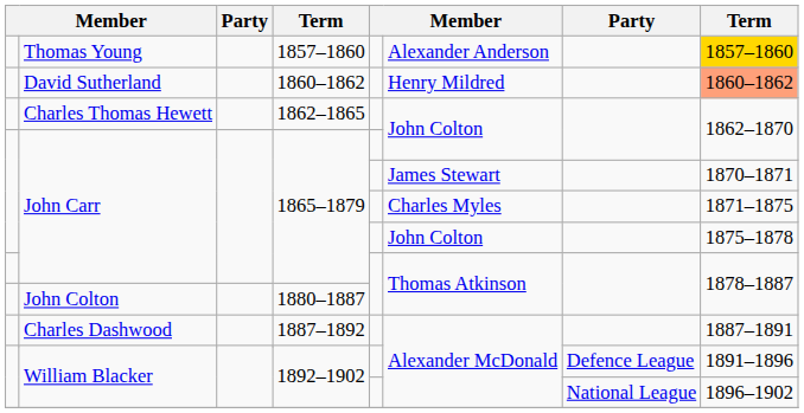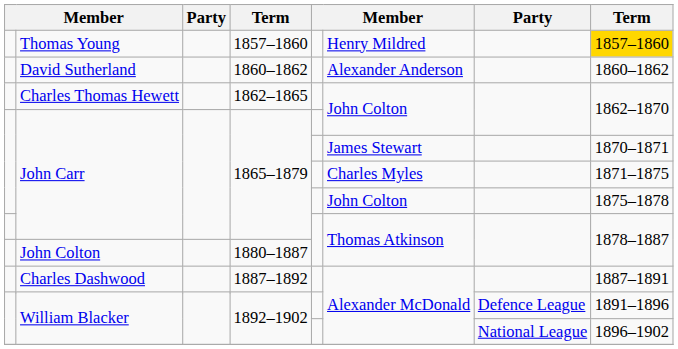 <table class="wikitable">
 <tr>
 <th colspan=2>Member</th>
 <th>Party</th>
 <th>Term</th>
 <th colspan=2>Member</th>
 <th>Party</th>
 <th>Term</th>
 </tr>
 <tr>
 <td> </td>
 <td><a href='#'>Thomas Young</a></td>
 <td></td>
 <td>1857–1860</td>
 <td> </td>
-<td><a href='#'>Alexander Anderson</a></td>
+<td><a href='#'>Henry Mildred</a></td>
 <td></td>
 <td style="background: gold;">1857–1860</td>
 </tr>
 <tr>
 <td> </td>
 <td><a href='#'>David Sutherland</a></td>
 <td></td>
 <td>1860–1862</td>
 <td> </td>
-<td><a href='#'>Henry Mildred</a></td>
+<td><a href='#'>Alexander Anderson</a></td>
 <td></td>
-<td style="background: lightsalmon;">1860–1862</td>
+<td>1860–1862</td>
 </tr>
 <tr>
 <td> </td>
 <td><a href='#'>Charles Thomas Hewett</a></td>
 <td></td>
 <td>1862–1865</td>
 <td> </td>
 <td rowspan=2><a href='#'>John Colton</a></td>
 <td rowspan=2></td>
 <td rowspan=2>1862–1870</td>
 </tr>
 <tr>
 <td rowspan=4 > </td>
 <td rowspan=5><a href='#'>John Carr</a></td>
 <td rowspan=5></td>
 <td rowspan=5>1865–1879</td>
 <td> </td>
 </tr>
 <tr>
 <td> </td>
 <td><a href='#'>James Stewart</a></td>
 <td></td>
 <td>1870–1871</td>
 </tr>
 <tr>
 <td> </td>
 <td><a href='#'>Charles Myles</a></td>
 <td></td>
 <td>1871–1875</td>
 </tr>
 <tr>
 <td> </td>
 <td><a href='#'>John Colton</a></td>
 <td></td>
 <td>1875–1878</td>
 </tr>
 <tr>
 <td> </td>
 <td rowspan=2 > </td>
 <td rowspan=2><a href='#'>Thomas Atkinson</a></td>
 <td rowspan=2></td>
 <td rowspan=2>1878–1887</td>
 </tr>
 <tr>
 <td> </td>
 <td><a href='#'>John Colton</a></td>
 <td></td>
 <td>1880–1887</td>
 </tr>
 <tr>
 <td rowspan=2 > </td>
 <td rowspan=2><a href='#'>Charles Dashwood</a></td>
 <td rowspan=2></td>
 <td rowspan=2>1887–1892</td>
 <td> </td>
 <td rowspan=4><a href='#'>Alexander McDonald</a></td>
 <td></td>
 <td>1887–1891</td>
 </tr>
 <tr>
 <td rowspan=2 > </td>
 <td rowspan=2><a href='#'>Defence League</a></td>
 <td rowspan=2>1891–1896</td>
 </tr>
 <tr>
 <td rowspan=2 > </td>
 <td rowspan=2><a href='#'>William Blacker</a></td>
 <td rowspan=2></td>
 <td rowspan=2>1892–1902</td>
 </tr>
 <tr>
 <td> </td>
 <td><a href='#'>National League</a></td>
 <td>1896–1902</td>
 </tr>
 <tr>
 </tr>
 </table>
